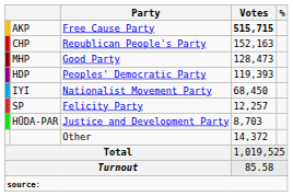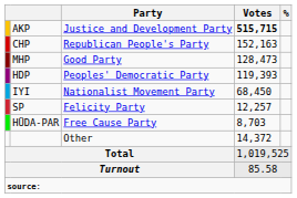 <table class="wikitable">
 <tr>
 <th colspan="2" align="center"></th>
 <th align="center">Party</th>
 <th align="center">Votes</th>
 <th align="center">%</th>
 </tr>
 <tr align="left">
 <td bgcolor="#FDC400" width="1"></td>
 <td>AKP</td>
-<td><a href='#'>Free Cause Party</a></td>
+<td><a href='#'>Justice and Development Party</a></td>
 <td><strong>515,715</strong></td>
 <td><strong></strong></td>
 </tr>
 <tr align="left">
 <td bgcolor="#d50000" width="1"></td>
 <td>CHP</td>
 <td><a href='#'>Republican People's Party</a></td>
 <td>152,163</td>
 <td></td>
 </tr>
 <tr align="left">
 <td bgcolor="#870000" width="1"></td>
 <td>MHP</td>
 <td><a href='#'>Good Party</a></td>
 <td>128,473</td>
 <td></td>
 </tr>
 <tr align="left">
 <td bgcolor="#91007B" width="1"></td>
 <td>HDP</td>
 <td><a href='#'>Peoples' Democratic Party</a></td>
 <td>119,393</td>
 <td></td>
 </tr>
 <tr align="left">
 <td bgcolor="#01A7E1" width="1"></td>
 <td>IYI</td>
 <td><a href='#'>Nationalist Movement Party</a></td>
 <td>68,450</td>
 <td></td>
 </tr>
 <tr align="left">
 <td bgcolor="#D02433" width="1"></td>
 <td>SP</td>
 <td><a href='#'>Felicity Party</a></td>
 <td>12,257</td>
 <td></td>
 </tr>
 <tr align="left">
 <td bgcolor="#Green" width="1"></td>
 <td>HÜDA-PAR</td>
-<td><a href='#'>Justice and Development Party</a></td>
+<td><a href='#'>Free Cause Party</a></td>
 <td>8,703</td>
 <td></td>
 </tr>
 <tr align="left">
 <td bgcolor="" width="1"></td>
 <td></td>
 <td>Other</td>
 <td>14,372</td>
 <td></td>
 </tr>
 <tr align="left" style="background-color:#E9E9E9">
 <th colspan="3" align="center"><strong>Total</strong></th>
 <td colspan="5" align="center">1,019,525</td>
 </tr>
 <tr align="left" style="background-color:#E9E9E9">
 <th colspan="3" align="center"><em>Turnout</em></th>
 <td colspan="5" align="center">85.58</td>
 </tr>
 <tr>
 <td colspan="9" align="left"><small><strong>source</strong>: </small></td>
 </tr>
 </table>
